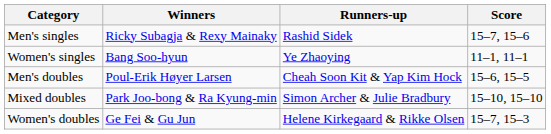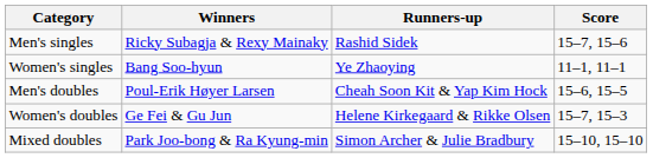 <table class=wikitable>
 <tr>
 <th>Category</th>
 <th>Winners</th>
 <th>Runners-up</th>
 <th>Score</th>
 </tr>
 <tr>
 <td>Men's singles</td>
 <td> <a href='#'>Ricky Subagja</a> & <a href='#'>Rexy Mainaky</a></td>
 <td> <a href='#'>Rashid Sidek</a></td>
 <td>15–7, 15–6</td>
 </tr>
 <tr>
 <td>Women's singles</td>
 <td> <a href='#'>Bang Soo-hyun</a></td>
 <td> <a href='#'>Ye Zhaoying</a></td>
 <td>11–1, 11–1</td>
 </tr>
 <tr>
 <td>Men's doubles</td>
 <td> <a href='#'>Poul-Erik Høyer Larsen</a></td>
 <td> <a href='#'>Cheah Soon Kit</a> & <a href='#'>Yap Kim Hock</a></td>
 <td>15–6, 15–5</td>
 </tr>
 <tr>
+<td>Women's doubles</td>
+<td> <a href='#'>Ge Fei</a> & <a href='#'>Gu Jun</a></td>
+<td> <a href='#'>Helene Kirkegaard</a> & <a href='#'>Rikke Olsen</a></td>
+<td>15–7, 15–3</td>
+</tr>
+<tr>
 <td>Mixed doubles</td>
 <td> <a href='#'>Park Joo-bong</a> & <a href='#'>Ra Kyung-min</a></td>
 <td> <a href='#'>Simon Archer</a> & <a href='#'>Julie Bradbury</a></td>
 <td>15–10, 15–10</td>
 </tr>
-<tr>
-<td>Women's doubles</td>
-<td> <a href='#'>Ge Fei</a> & <a href='#'>Gu Jun</a></td>
-<td> <a href='#'>Helene Kirkegaard</a> & <a href='#'>Rikke Olsen</a></td>
-<td>15–7, 15–3</td>
-</tr>
 </table>
